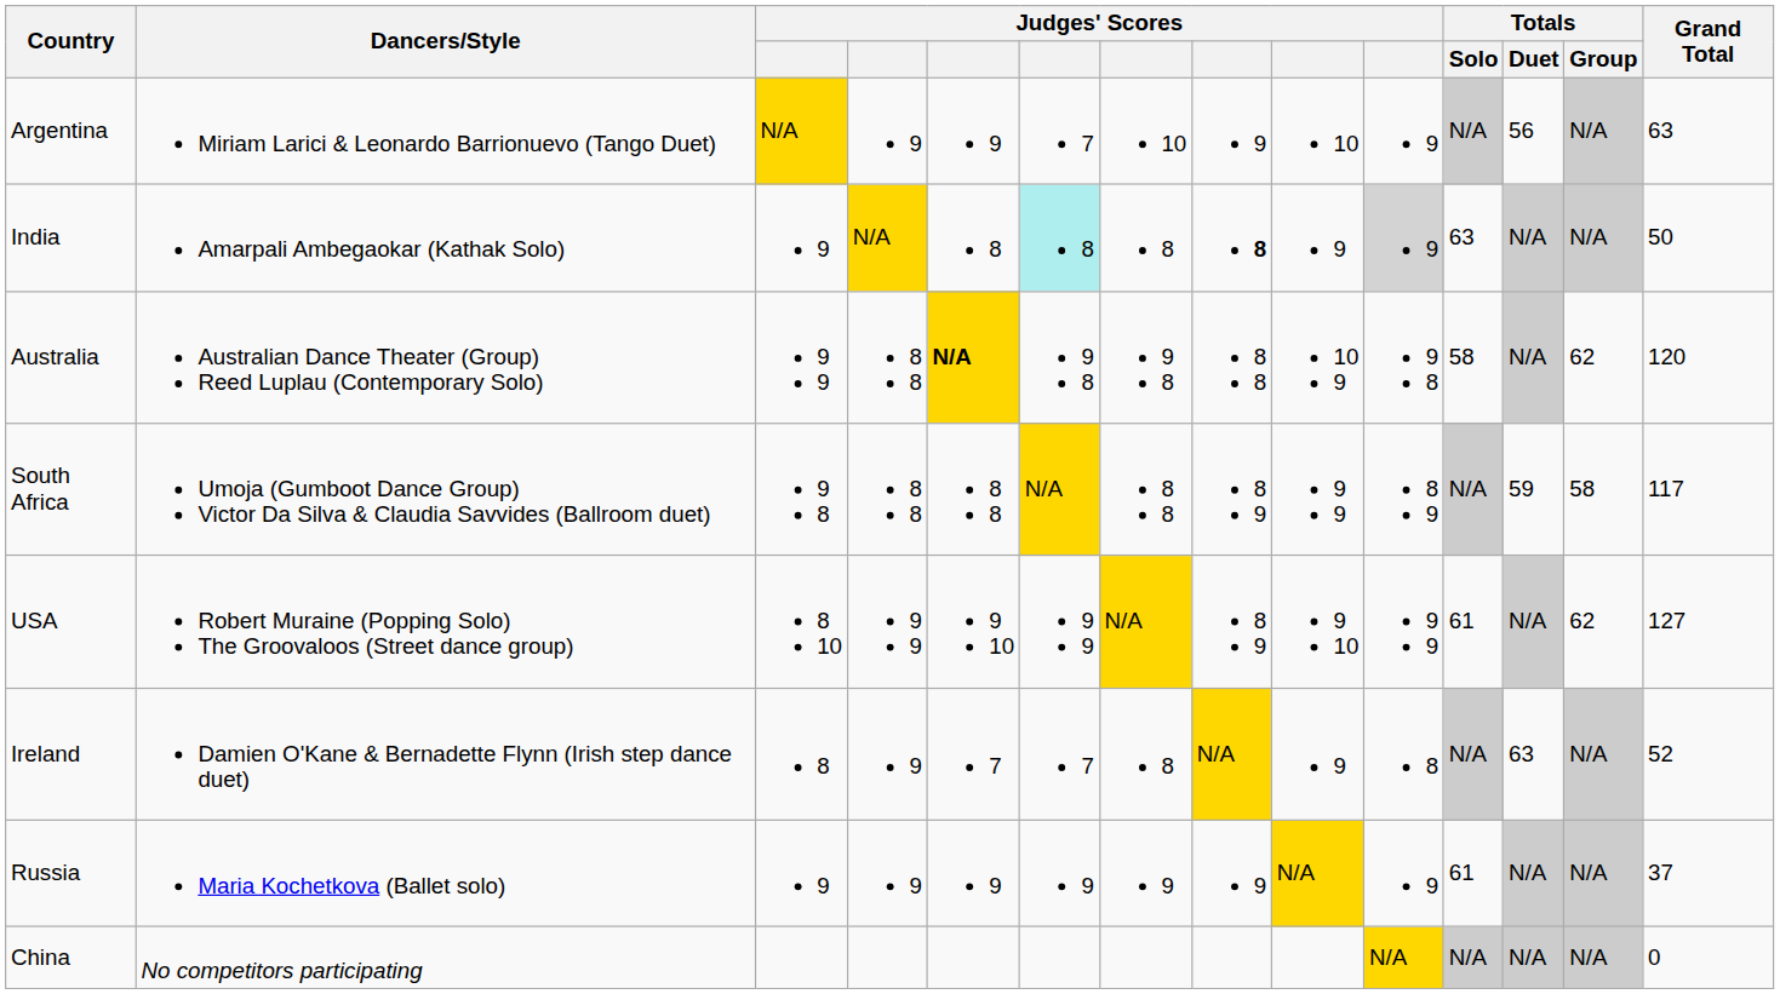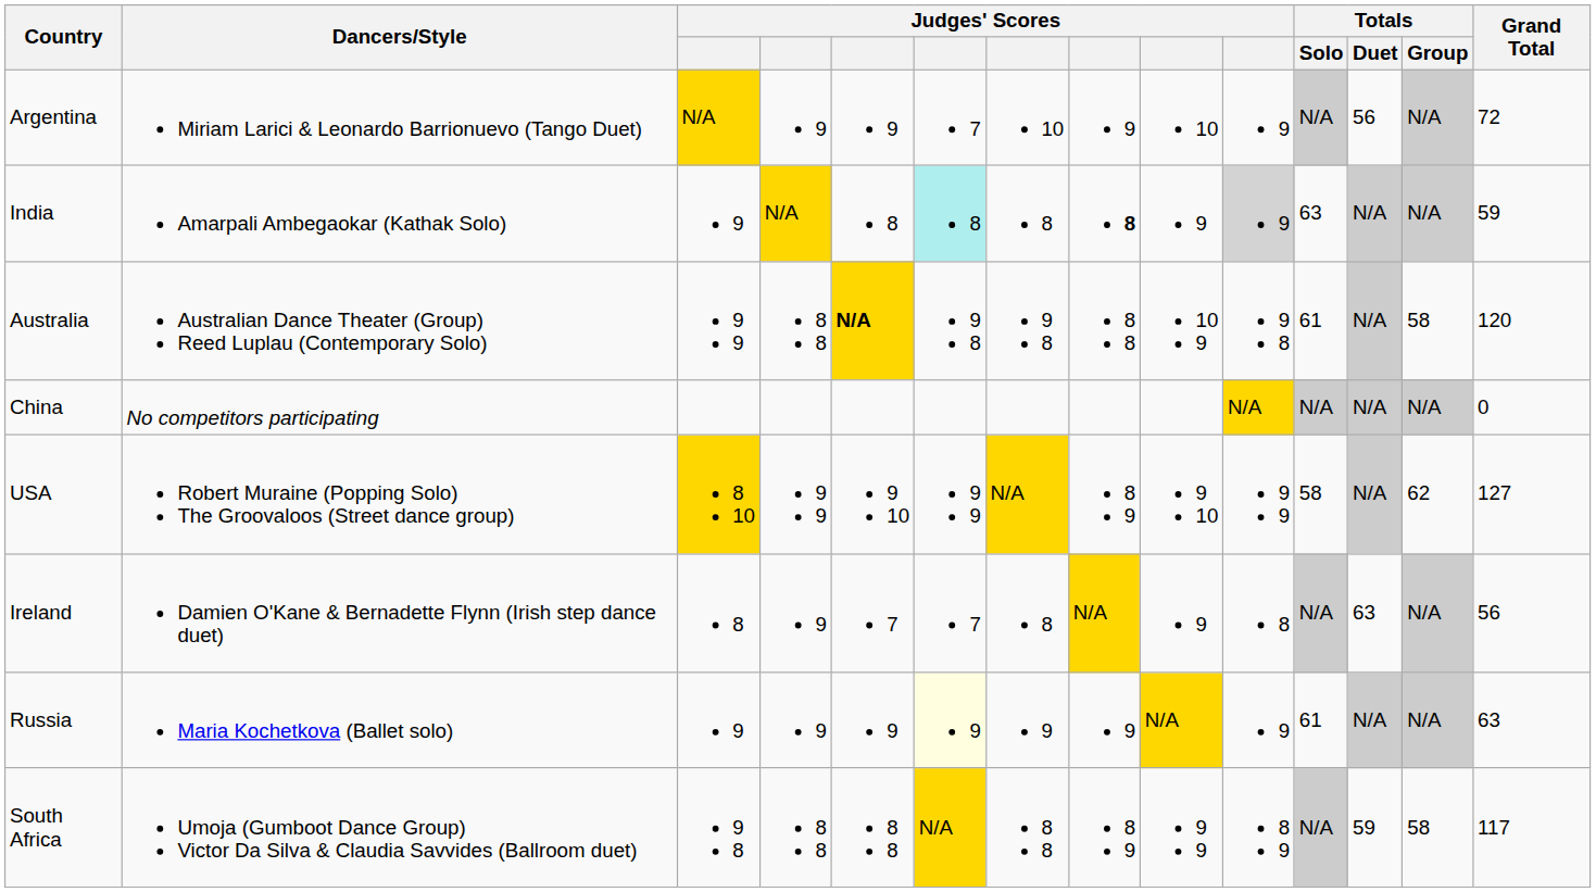 <table class="wikitable">
 <tr>
 <th rowspan="2">Country</th>
 <th rowspan="2">Dancers/Style</th>
 <th colspan="8">Judges' Scores</th>
 <th colspan="3">Totals</th>
 <th rowspan="2">Grand Total</th>
 </tr>
 <tr>
 <th></th>
 <th></th>
 <th></th>
 <th></th>
 <th></th>
 <th></th>
 <th></th>
 <th></th>
 <th>Solo</th>
 <th>Duet</th>
 <th>Group</th>
 </tr>
 <tr>
 <td>Argentina</td>
 <td><br><ul><li>Miriam Larici & Leonardo Barrionuevo (Tango Duet)</li></ul></td>
 <td bgcolor="gold">N/A</td>
 <td><br><ul><li>9</li></ul></td>
 <td><br><ul><li>9</li></ul></td>
 <td><br><ul><li>7</li></ul></td>
 <td><br><ul><li>10</li></ul></td>
 <td><br><ul><li>9</li></ul></td>
 <td><br><ul><li>10</li></ul></td>
 <td><br><ul><li>9</li></ul></td>
 <td bgcolor="CCCCCC">N/A</td>
 <td>56</td>
 <td bgcolor="CCCCCC">N/A</td>
-<td>63</td>
+<td>72</td>
 </tr>
 <tr>
 <td>India</td>
 <td><br><ul><li>Amarpali Ambegaokar (Kathak Solo)</li></ul></td>
 <td><br><ul><li>9</li></ul></td>
 <td bgcolor="gold">N/A</td>
 <td><br><ul><li>8</li></ul></td>
 <td style="background: paleturquoise;"><br><ul><li>8</li></ul></td>
 <td><br><ul><li>8</li></ul></td>
 <td><strong><br><ul><li>8</li></ul></strong></td>
 <td><br><ul><li>9</li></ul></td>
 <td style="background: lightgrey;"><br><ul><li>9</li></ul></td>
 <td>63</td>
 <td bgcolor="CCCCCC">N/A</td>
 <td bgcolor="CCCCCC">N/A</td>
-<td>50</td>
+<td>59</td>
 </tr>
 <tr>
 <td>Australia</td>
 <td><br><ul><li>Australian Dance Theater (Group)</li><li>Reed Luplau (Contemporary Solo)</li></ul></td>
 <td><br><ul><li>9</li><li>9</li></ul></td>
 <td><br><ul><li>8</li><li>8</li></ul></td>
 <td bgcolor="gold"><strong>N/A</strong></td>
 <td><br><ul><li>9</li><li>8</li></ul></td>
 <td><br><ul><li>9</li><li>8</li></ul></td>
 <td><br><ul><li>8</li><li>8</li></ul></td>
 <td><br><ul><li>10</li><li>9</li></ul></td>
 <td><br><ul><li>9</li><li>8</li></ul></td>
+<td>61</td>
+<td bgcolor="CCCCCC">N/A</td>
 <td>58</td>
-<td bgcolor="CCCCCC">N/A</td>
-<td>62</td>
 <td>120</td>
 </tr>
 <tr>
-<td>South Africa</td>
-<td><br><ul><li>Umoja (Gumboot Dance Group)</li><li>Victor Da Silva & Claudia Savvides (Ballroom duet)</li></ul></td>
-<td><br><ul><li>9</li><li>8</li></ul></td>
-<td><br><ul><li>8</li><li>8</li></ul></td>
-<td><br><ul><li>8</li><li>8</li></ul></td>
+<td>China</td>
+<td><br><em>No competitors participating</em></td>
+<td></td>
+<td></td>
+<td></td>
+<td></td>
+<td></td>
+<td></td>
+<td></td>
 <td bgcolor="gold">N/A</td>
-<td><br><ul><li>8</li><li>8</li></ul></td>
-<td><br><ul><li>8</li><li>9</li></ul></td>
-<td><br><ul><li>9</li><li>9</li></ul></td>
-<td><br><ul><li>8</li><li>9</li></ul></td>
 <td bgcolor="CCCCCC">N/A</td>
-<td>59</td>
-<td>58</td>
-<td>117</td>
+<td bgcolor="CCCCCC">N/A</td>
+<td bgcolor="CCCCCC">N/A</td>
+<td>0</td>
 </tr>
 <tr>
 <td>USA</td>
 <td><br><ul><li>Robert Muraine (Popping Solo)</li><li>The Groovaloos (Street dance group)</li></ul></td>
-<td><br><ul><li>8</li><li>10</li></ul></td>
+<td style="background: gold;"><br><ul><li>8</li><li>10</li></ul></td>
 <td><br><ul><li>9</li><li>9</li></ul></td>
 <td><br><ul><li>9</li><li>10</li></ul></td>
 <td><br><ul><li>9</li><li>9</li></ul></td>
 <td bgcolor="gold">N/A</td>
 <td><br><ul><li>8</li><li>9</li></ul></td>
 <td><br><ul><li>9</li><li>10</li></ul></td>
 <td><br><ul><li>9</li><li>9</li></ul></td>
-<td>61</td>
+<td>58</td>
 <td bgcolor="CCCCCC">N/A</td>
 <td>62</td>
 <td>127</td>
 </tr>
 <tr>
 <td>Ireland</td>
 <td><br><ul><li>Damien O'Kane & Bernadette Flynn (Irish step dance duet)</li></ul></td>
 <td><br><ul><li>8</li></ul></td>
 <td><br><ul><li>9</li></ul></td>
 <td><br><ul><li>7</li></ul></td>
 <td><br><ul><li>7</li></ul></td>
 <td><br><ul><li>8</li></ul></td>
 <td bgcolor="gold">N/A</td>
 <td><br><ul><li>9</li></ul></td>
 <td><br><ul><li>8</li></ul></td>
 <td bgcolor="CCCCCC">N/A</td>
 <td>63</td>
 <td bgcolor="CCCCCC">N/A</td>
-<td>52</td>
+<td>56</td>
 </tr>
 <tr>
 <td>Russia</td>
 <td><br><ul><li><a href='#'>Maria Kochetkova</a> (Ballet solo)</li></ul></td>
 <td><br><ul><li>9</li></ul></td>
 <td><br><ul><li>9</li></ul></td>
 <td><br><ul><li>9</li></ul></td>
-<td><br><ul><li>9</li></ul></td>
+<td style="background: lightyellow;"><br><ul><li>9</li></ul></td>
 <td><br><ul><li>9</li></ul></td>
 <td><br><ul><li>9</li></ul></td>
 <td bgcolor="gold">N/A</td>
 <td><br><ul><li>9</li></ul></td>
 <td>61</td>
 <td bgcolor="CCCCCC">N/A</td>
 <td bgcolor="CCCCCC">N/A</td>
-<td>37</td>
+<td>63</td>
 </tr>
 <tr>
-<td>China</td>
-<td><br><em>No competitors participating</em></td>
-<td></td>
-<td></td>
-<td></td>
-<td></td>
-<td></td>
-<td></td>
-<td></td>
+<td>South Africa</td>
+<td><br><ul><li>Umoja (Gumboot Dance Group)</li><li>Victor Da Silva & Claudia Savvides (Ballroom duet)</li></ul></td>
+<td><br><ul><li>9</li><li>8</li></ul></td>
+<td><br><ul><li>8</li><li>8</li></ul></td>
+<td><br><ul><li>8</li><li>8</li></ul></td>
 <td bgcolor="gold">N/A</td>
+<td><br><ul><li>8</li><li>8</li></ul></td>
+<td><br><ul><li>8</li><li>9</li></ul></td>
+<td><br><ul><li>9</li><li>9</li></ul></td>
+<td><br><ul><li>8</li><li>9</li></ul></td>
 <td bgcolor="CCCCCC">N/A</td>
-<td bgcolor="CCCCCC">N/A</td>
-<td bgcolor="CCCCCC">N/A</td>
-<td>0</td>
+<td>59</td>
+<td>58</td>
+<td>117</td>
 </tr>
 </table>
